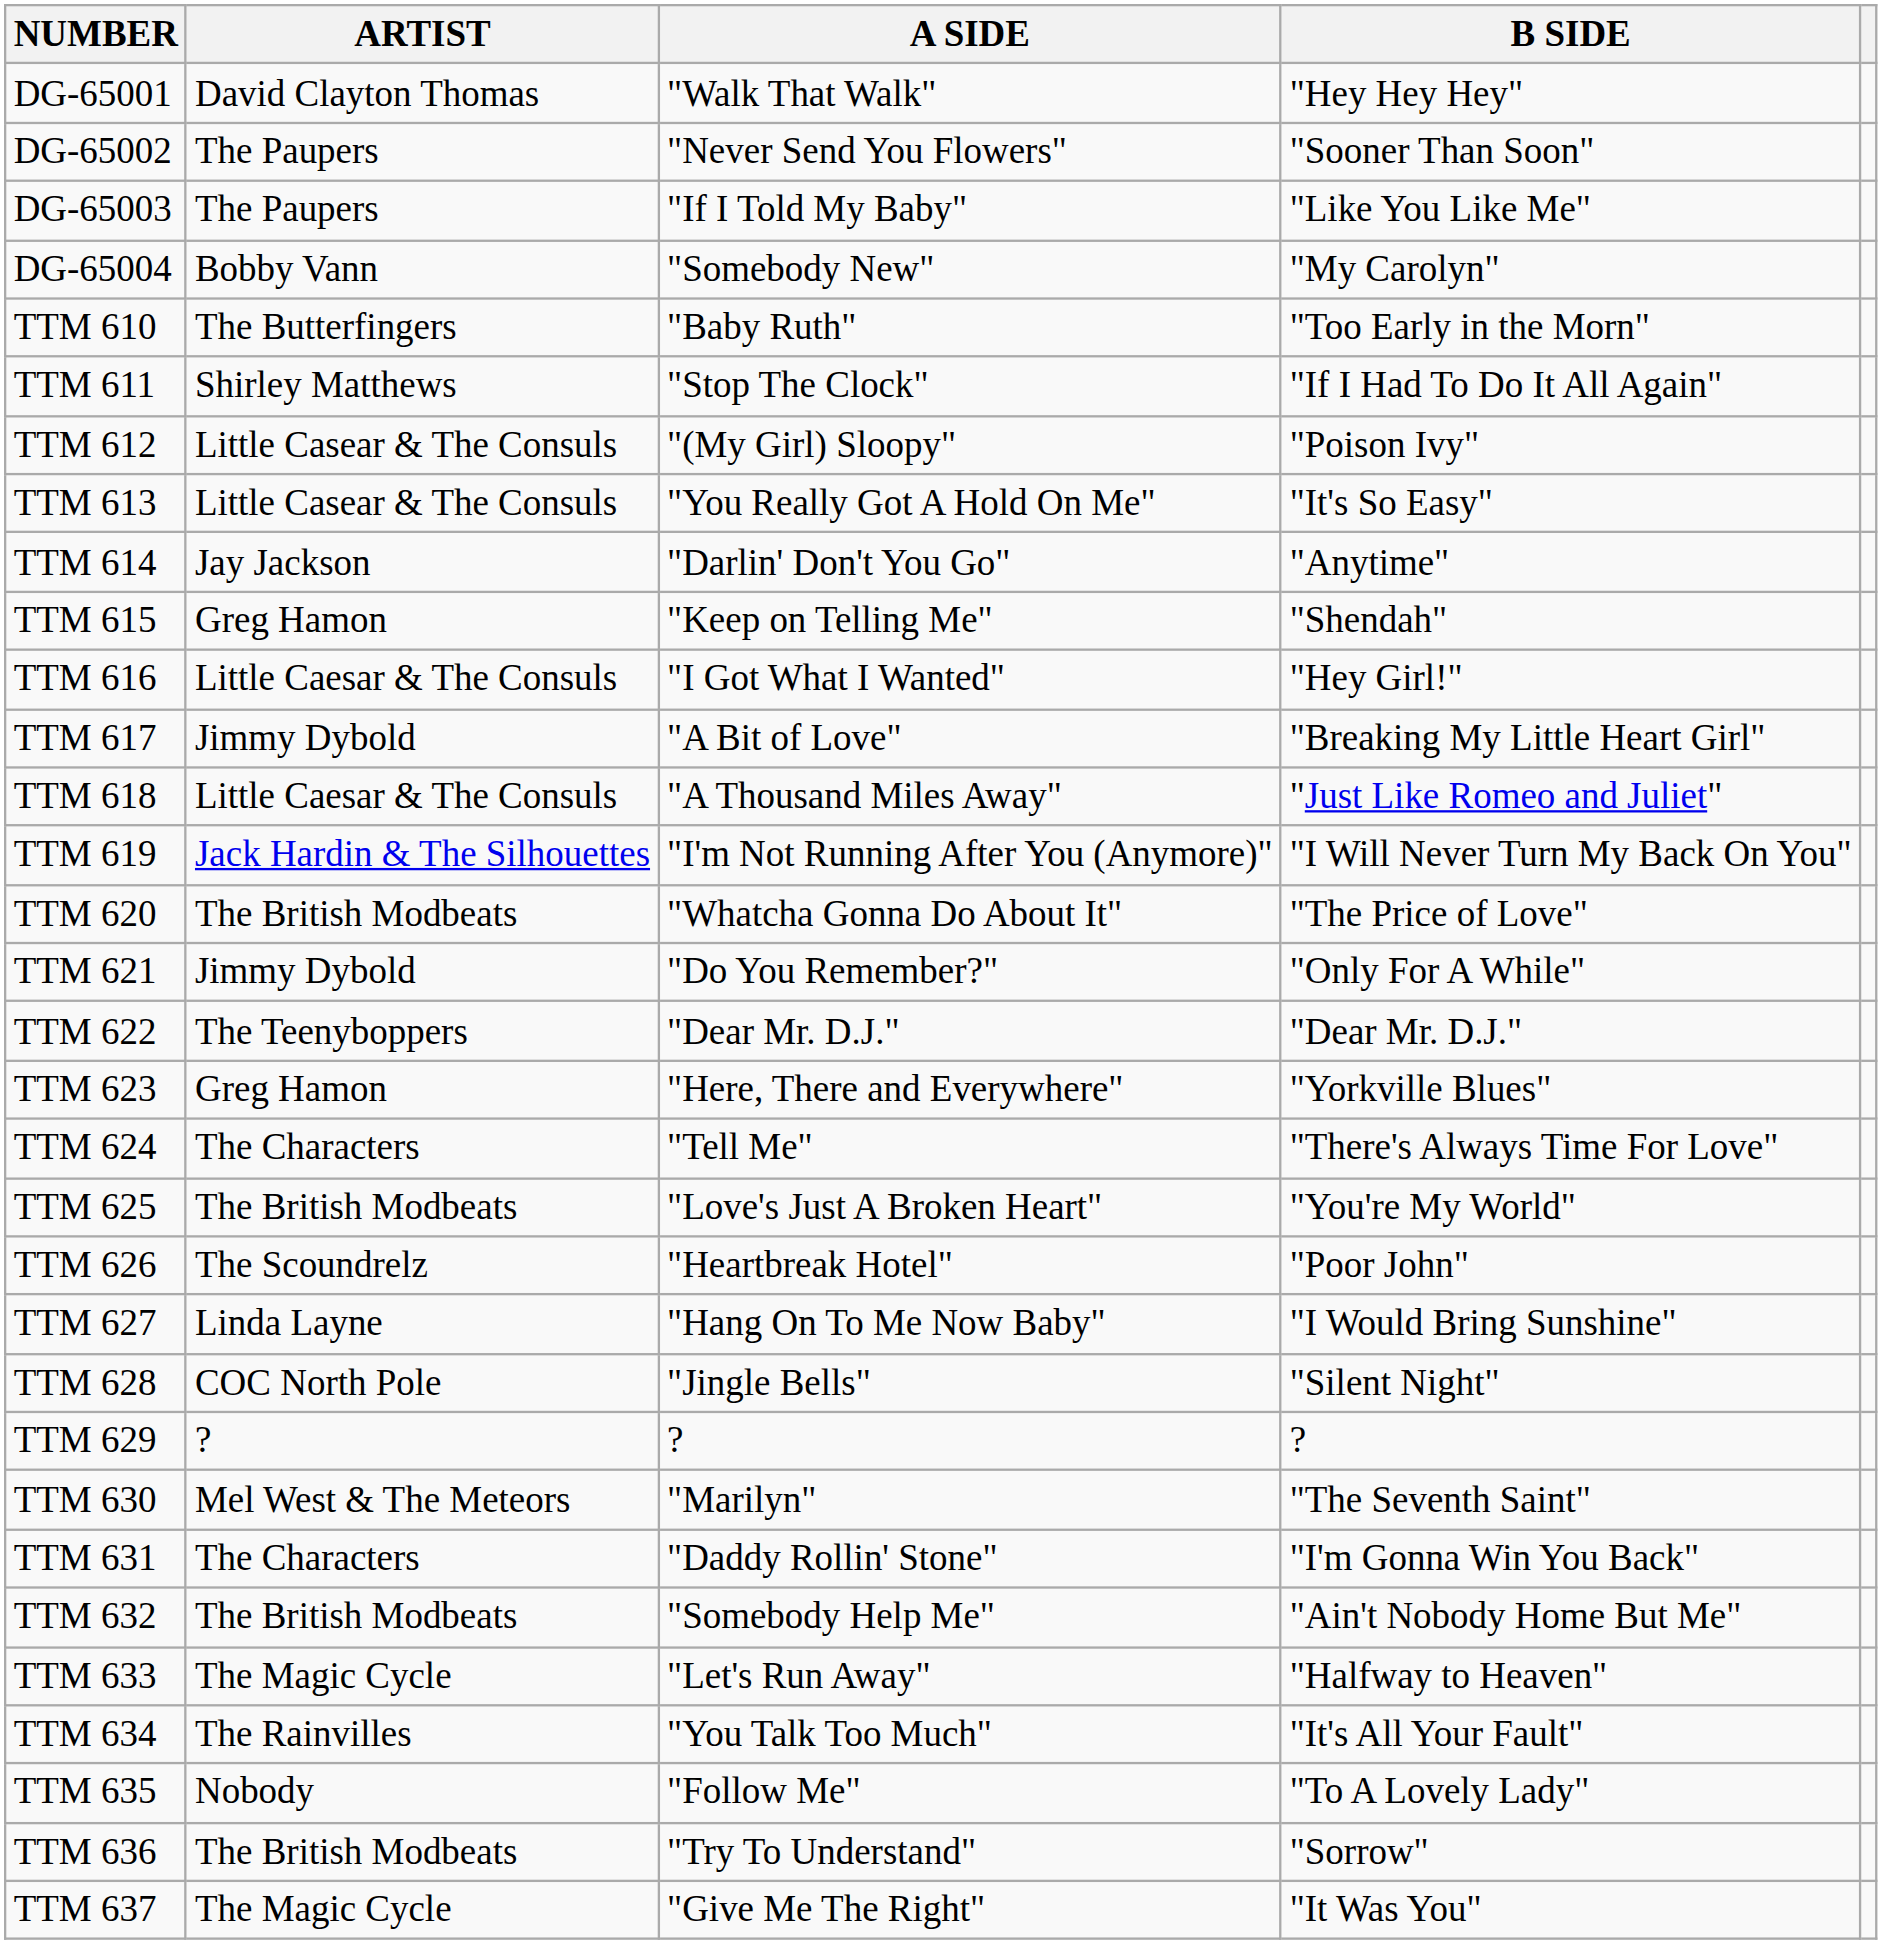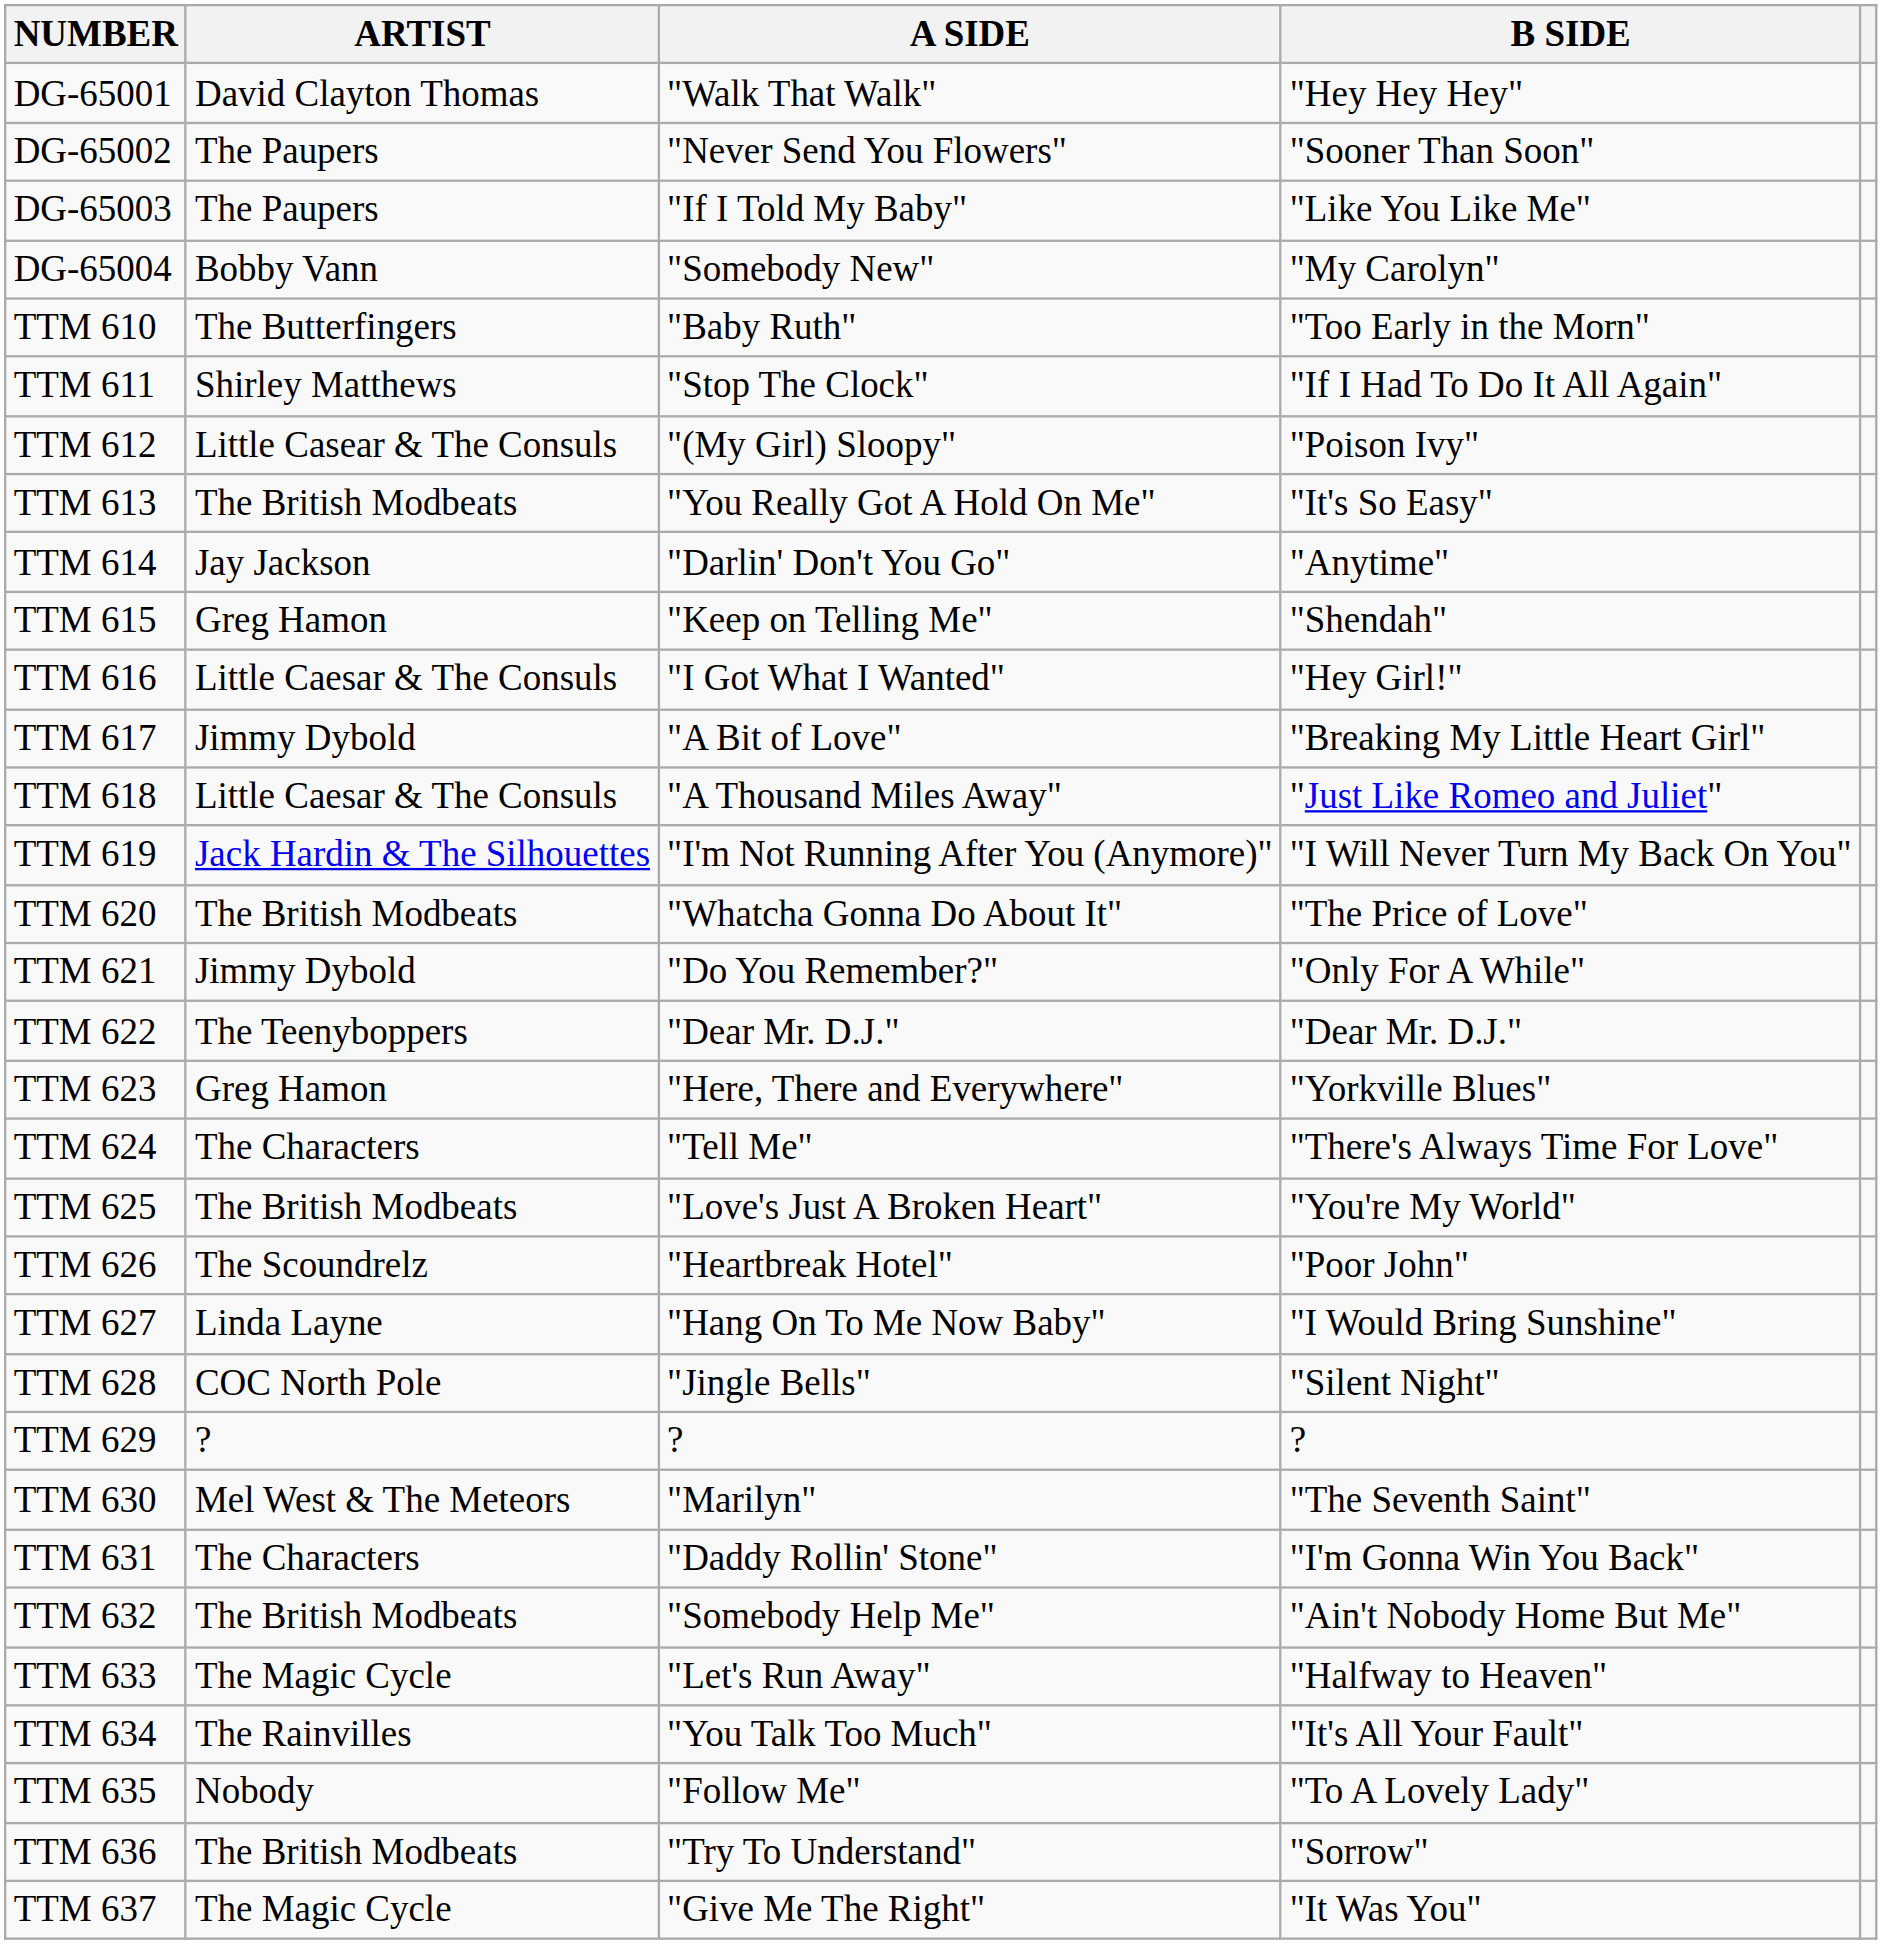 <table class="wikitable">
 <tr>
 <th>NUMBER</th>
 <th>ARTIST</th>
 <th>A SIDE</th>
 <th>B SIDE</th>
 <th></th>
 </tr>
 <tr>
 <td>DG-65001</td>
 <td>David Clayton Thomas</td>
 <td>"Walk That Walk"</td>
 <td>"Hey Hey Hey"</td>
 <td></td>
 </tr>
 <tr>
 <td>DG-65002</td>
 <td>The Paupers</td>
 <td>"Never Send You Flowers"</td>
 <td>"Sooner Than Soon"</td>
 <td></td>
 </tr>
 <tr>
 <td>DG-65003</td>
 <td>The Paupers</td>
 <td>"If I Told My Baby"</td>
 <td>"Like You Like Me"</td>
 <td></td>
 </tr>
 <tr>
 <td>DG-65004</td>
 <td>Bobby Vann</td>
 <td>"Somebody New"</td>
 <td>"My Carolyn"</td>
 <td></td>
 </tr>
 <tr>
 <td>TTM 610</td>
 <td>The Butterfingers</td>
 <td>"Baby Ruth"</td>
 <td>"Too Early in the Morn"</td>
 <td></td>
 </tr>
 <tr>
 <td>TTM 611</td>
 <td>Shirley Matthews</td>
 <td>"Stop The Clock"</td>
 <td>"If I Had To Do It All Again"</td>
 <td></td>
 </tr>
 <tr>
 <td>TTM 612 </td>
 <td>Little Casear & The Consuls</td>
 <td>"(My Girl) Sloopy"</td>
 <td>"Poison Ivy"</td>
 <td></td>
 </tr>
 <tr>
 <td>TTM 613</td>
-<td>Little Casear & The Consuls</td>
+<td>The British Modbeats</td>
 <td>"You Really Got A Hold On Me"</td>
 <td>"It's So Easy"</td>
 <td></td>
 </tr>
 <tr>
 <td>TTM 614</td>
 <td>Jay Jackson</td>
 <td>"Darlin' Don't You Go"</td>
 <td>"Anytime"</td>
 <td></td>
 </tr>
 <tr>
 <td>TTM 615</td>
 <td>Greg Hamon</td>
 <td>"Keep on Telling Me"</td>
 <td>"Shendah"</td>
 <td></td>
 </tr>
 <tr>
 <td>TTM 616 </td>
 <td>Little Caesar & The Consuls</td>
 <td>"I Got What I Wanted"</td>
 <td>"Hey Girl!"</td>
 <td></td>
 </tr>
 <tr>
 <td>TTM 617</td>
 <td>Jimmy Dybold</td>
 <td>"A Bit of Love"</td>
 <td>"Breaking My Little Heart Girl"</td>
 <td></td>
 </tr>
 <tr>
 <td>TTM 618</td>
 <td>Little Caesar & The Consuls</td>
 <td>"A Thousand Miles Away"</td>
 <td>"<a href='#'>Just Like Romeo and Juliet</a>"</td>
 <td></td>
 </tr>
 <tr>
 <td>TTM 619</td>
 <td><a href='#'>Jack Hardin & The Silhouettes</a></td>
 <td>"I'm Not Running After You (Anymore)"</td>
 <td>"I Will Never Turn My Back On You"</td>
 <td></td>
 </tr>
 <tr>
 <td>TTM 620</td>
 <td>The British Modbeats</td>
 <td>"Whatcha Gonna Do About It"</td>
 <td>"The Price of Love"</td>
 <td></td>
 </tr>
 <tr>
 <td>TTM 621</td>
 <td>Jimmy Dybold</td>
 <td>"Do You Remember?"</td>
 <td>"Only For A While"</td>
 <td></td>
 </tr>
 <tr>
 <td>TTM 622</td>
 <td>The Teenyboppers</td>
 <td>"Dear Mr. D.J."</td>
 <td>"Dear Mr. D.J."</td>
 <td></td>
 </tr>
 <tr>
 <td>TTM 623</td>
 <td>Greg Hamon</td>
 <td>"Here, There and Everywhere"</td>
 <td>"Yorkville Blues"</td>
 <td></td>
 </tr>
 <tr>
 <td>TTM 624</td>
 <td>The Characters</td>
 <td>"Tell Me"</td>
 <td>"There's Always Time For Love"</td>
 <td></td>
 </tr>
 <tr>
 <td>TTM 625</td>
 <td>The British Modbeats</td>
 <td>"Love's Just A Broken Heart"</td>
 <td>"You're My World"</td>
 <td></td>
 </tr>
 <tr>
 <td>TTM 626</td>
 <td>The Scoundrelz</td>
 <td>"Heartbreak Hotel"</td>
 <td>"Poor John"</td>
 <td></td>
 </tr>
 <tr>
 <td>TTM 627</td>
 <td>Linda Layne</td>
 <td>"Hang On To Me Now Baby"</td>
 <td>"I Would Bring Sunshine"</td>
 <td></td>
 </tr>
 <tr>
 <td>TTM 628</td>
 <td>COC North Pole</td>
 <td>"Jingle Bells"</td>
 <td>"Silent Night"</td>
 <td></td>
 </tr>
 <tr>
 <td>TTM 629</td>
 <td>?</td>
 <td>?</td>
 <td>?</td>
 <td></td>
 </tr>
 <tr>
 <td>TTM 630</td>
 <td>Mel West & The Meteors</td>
 <td>"Marilyn"</td>
 <td>"The Seventh Saint"</td>
 <td></td>
 </tr>
 <tr>
 <td>TTM 631</td>
 <td>The Characters</td>
 <td>"Daddy Rollin' Stone"</td>
 <td>"I'm Gonna Win You Back"</td>
 <td></td>
 </tr>
 <tr>
 <td>TTM 632</td>
 <td>The British Modbeats</td>
 <td>"Somebody Help Me"</td>
 <td>"Ain't Nobody Home But Me"</td>
 <td></td>
 </tr>
 <tr>
 <td>TTM 633</td>
 <td>The Magic Cycle</td>
 <td>"Let's Run Away"</td>
 <td>"Halfway to Heaven"</td>
 <td></td>
 </tr>
 <tr>
 <td>TTM 634</td>
 <td>The Rainvilles</td>
 <td>"You Talk Too Much"</td>
 <td>"It's All Your Fault"</td>
 <td></td>
 </tr>
 <tr>
 <td>TTM 635</td>
 <td>Nobody</td>
 <td>"Follow Me"</td>
 <td>"To A Lovely Lady"</td>
 <td></td>
 </tr>
 <tr>
 <td>TTM 636</td>
 <td>The British Modbeats</td>
 <td>"Try To Understand"</td>
 <td>"Sorrow"</td>
 <td></td>
 </tr>
 <tr>
 <td>TTM 637</td>
 <td>The Magic Cycle</td>
 <td>"Give Me The Right"</td>
 <td>"It Was You"</td>
 <td></td>
 </tr>
 </table>
